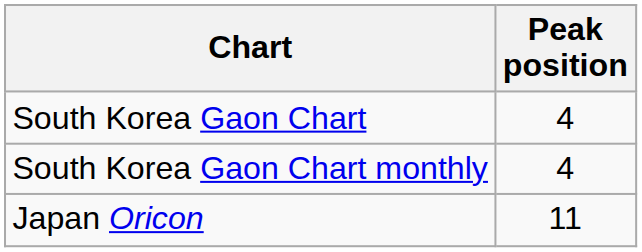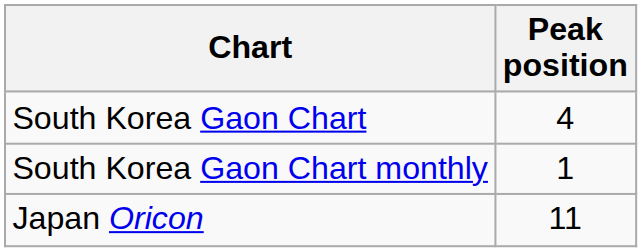 <table class="wikitable" style="text-align:center;">
 <tr>
 <th>Chart</th>
 <th>Peak<br>position</th>
 </tr>
 <tr>
 <td style="text-align:left;">South Korea <a href='#'>Gaon Chart</a></td>
 <td>4</td>
 </tr>
 <tr>
 <td style="text-align:left;">South Korea <a href='#'>Gaon Chart monthly</a></td>
-<td>4</td>
+<td>1</td>
 </tr>
 <tr>
 <td style="text-align:left;">Japan <em><a href='#'>Oricon</a></em></td>
 <td>11</td>
 </tr>
 </table>
